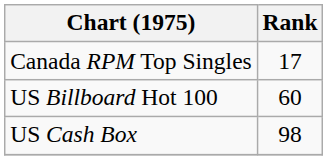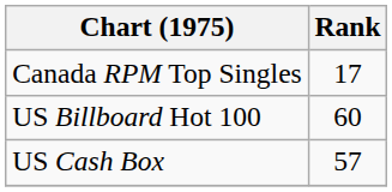 <table class="wikitable sortable">
 <tr>
 <th>Chart (1975)</th>
 <th style="text-align:center;">Rank</th>
 </tr>
 <tr>
 <td>Canada <em>RPM</em> Top Singles</td>
 <td style="text-align:center;">17</td>
 </tr>
 <tr>
 <td>US <em>Billboard</em> Hot 100</td>
 <td style="text-align:center;">60</td>
 </tr>
 <tr>
 <td>US <em>Cash Box</em></td>
-<td style="text-align:center;">98</td>
+<td style="text-align:center;">57</td>
 </tr>
 <tr>
 </tr>
 </table>
